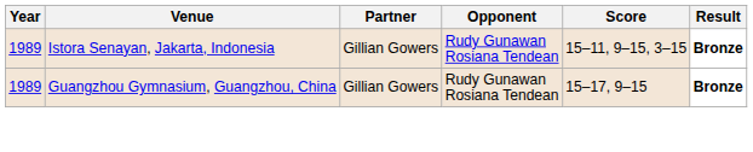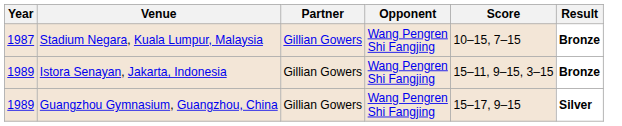 <table class="sortable wikitable" style="font-size: 90%;">
 <tr>
 <th>Year</th>
 <th>Venue</th>
 <th>Partner</th>
 <th>Opponent</th>
 <th>Score</th>
 <th>Result</th>
 </tr>
 <tr style="background:#F3E6D7">
+<td align="center"><a href='#'>1987</a></td>
+<td align="left"><a href='#'>Stadium Negara</a>, <a href='#'>Kuala Lumpur, Malaysia</a></td>
+<td align="left"> <a href='#'>Gillian Gowers</a></td>
+<td align="left"> <a href='#'>Wang Pengren</a> <br>  <a href='#'>Shi Fangjing</a></td>
+<td align="left">10–15, 7–15</td>
+<td style="text-align:left; background:white"> <strong>Bronze</strong></td>
+</tr>
+<tr style="background:#F3E6D7">
 <td align="center"><a href='#'>1989</a></td>
 <td align="left"><a href='#'>Istora Senayan</a>, <a href='#'>Jakarta, Indonesia</a></td>
 <td align="left"> Gillian Gowers</td>
-<td align="left"> <a href='#'>Rudy Gunawan</a> <br>  <a href='#'>Rosiana Tendean</a></td>
+<td align="left"> <a href='#'>Wang Pengren</a> <br>  <a href='#'>Shi Fangjing</a></td>
 <td align="left">15–11, 9–15, 3–15</td>
 <td style="text-align:left; background:white"> <strong>Bronze</strong></td>
 </tr>
 <tr style="background:#F3E6D7">
 <td align="center"><a href='#'>1989</a></td>
 <td align="left"><a href='#'>Guangzhou Gymnasium</a>, <a href='#'>Guangzhou, China</a></td>
 <td align="left"> Gillian Gowers</td>
-<td align="left"> Rudy Gunawan <br>  Rosiana Tendean</td>
+<td align="left"> <a href='#'>Wang Pengren</a> <br>  <a href='#'>Shi Fangjing</a></td>
 <td align="left">15–17, 9–15</td>
-<td style="text-align:left; background:white"> <strong>Bronze</strong></td>
+<td style="text-align:left; background:white"> <strong>Silver</strong></td>
 </tr>
 </table>
